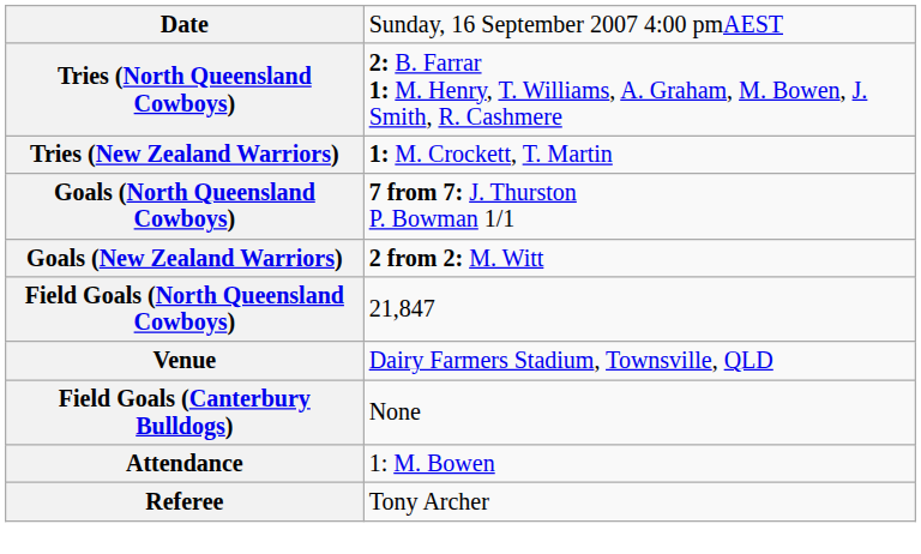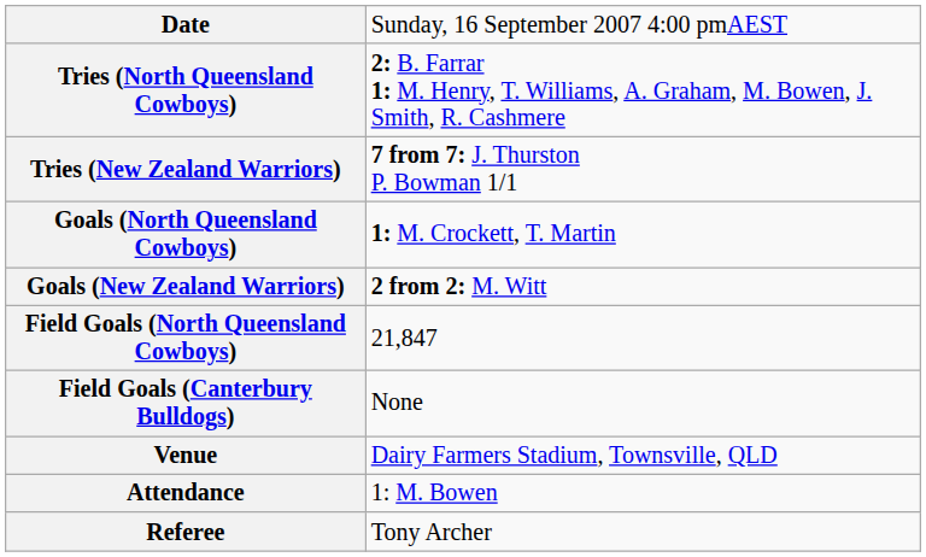 <table class="wikitable">
 <tr>
 <th>Date</th>
 <td>Sunday, 16 September 2007 4:00 pm<a href='#'>AEST</a></td>
 </tr>
 <tr>
 <th>Tries (<a href='#'>North Queensland Cowboys</a>)</th>
 <td><strong>2:</strong> <a href='#'>B. Farrar</a><br> <strong>1:</strong> <a href='#'>M. Henry</a>, <a href='#'>T. Williams</a>, <a href='#'>A. Graham</a>, <a href='#'>M. Bowen</a>, <a href='#'>J. Smith</a>, <a href='#'>R. Cashmere</a></td>
 </tr>
 <tr>
 <th>Tries (<a href='#'>New Zealand Warriors</a>)</th>
-<td><strong>1:</strong> <a href='#'>M. Crockett</a>, <a href='#'>T. Martin</a></td>
+<td><strong>7 from 7:</strong> <a href='#'>J. Thurston</a><br> <a href='#'>P. Bowman</a> 1/1</td>
 </tr>
 <tr>
 <th>Goals (<a href='#'>North Queensland Cowboys</a>)</th>
-<td><strong>7 from 7:</strong> <a href='#'>J. Thurston</a><br> <a href='#'>P. Bowman</a> 1/1</td>
+<td><strong>1:</strong> <a href='#'>M. Crockett</a>, <a href='#'>T. Martin</a></td>
 </tr>
 <tr>
 <th>Goals (<a href='#'>New Zealand Warriors</a>)</th>
 <td><strong>2 from 2:</strong> <a href='#'>M. Witt</a></td>
 </tr>
 <tr>
 <th>Field Goals (<a href='#'>North Queensland Cowboys</a>)</th>
 <td>21,847</td>
 </tr>
 <tr>
+<th>Field Goals (<a href='#'>Canterbury Bulldogs</a>)</th>
+<td>None</td>
+</tr>
+<tr>
 <th>Venue</th>
 <td><a href='#'>Dairy Farmers Stadium</a>, <a href='#'>Townsville</a>, <a href='#'>QLD</a></td>
-</tr>
-<tr>
-<th>Field Goals (<a href='#'>Canterbury Bulldogs</a>)</th>
-<td>None</td>
 </tr>
 <tr>
 <th>Attendance</th>
 <td>1: <a href='#'>M. Bowen</a></td>
 </tr>
 <tr>
 <th>Referee</th>
 <td>Tony Archer</td>
 </tr>
 </table>
